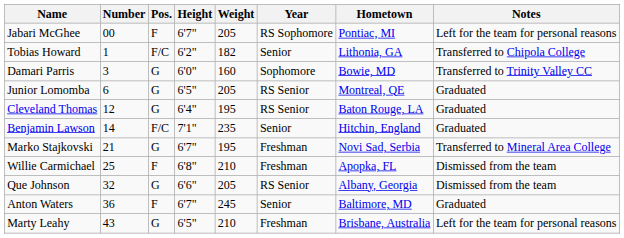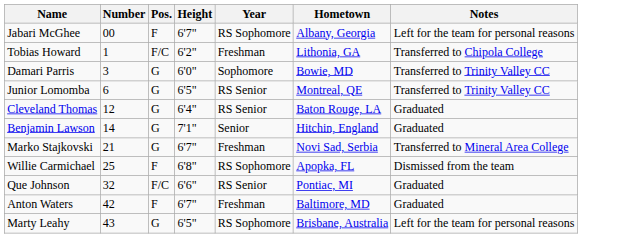 <table class="wikitable sortable" border="1">
 <tr>
 <th>Name</th>
 <th>Number</th>
 <th>Pos.</th>
 <th>Height</th>
-<th>Weight</th>
 <th>Year</th>
 <th>Hometown</th>
 <th class="unsortable">Notes</th>
 </tr>
 <tr>
 <td>Jabari McGhee</td>
 <td>00</td>
 <td>F</td>
 <td>6'7"</td>
-<td>205</td>
 <td>RS Sophomore</td>
-<td><a href='#'>Pontiac, MI</a></td>
+<td><a href='#'>Albany, Georgia</a></td>
 <td>Left for the team for personal reasons</td>
 </tr>
 <tr>
 <td>Tobias Howard</td>
 <td>1</td>
 <td>F/C</td>
 <td>6'2"</td>
-<td>182</td>
-<td>Senior</td>
+<td>Freshman</td>
 <td><a href='#'>Lithonia, GA</a></td>
 <td>Transferred to <a href='#'>Chipola College</a></td>
 </tr>
 <tr>
 <td>Damari Parris</td>
 <td>3</td>
 <td>G</td>
 <td>6'0"</td>
-<td>160</td>
 <td>Sophomore</td>
 <td><a href='#'>Bowie, MD</a></td>
 <td>Transferred to <a href='#'>Trinity Valley CC</a></td>
 </tr>
 <tr>
 <td>Junior Lomomba</td>
 <td>6</td>
 <td>G</td>
 <td>6'5"</td>
-<td>205</td>
 <td>RS Senior</td>
 <td><a href='#'>Montreal, QE</a></td>
-<td>Graduated</td>
+<td>Transferred to <a href='#'>Trinity Valley CC</a></td>
 </tr>
 <tr>
 <td><a href='#'>Cleveland Thomas</a></td>
 <td>12</td>
 <td>G</td>
 <td>6'4"</td>
-<td>195</td>
 <td>RS Senior</td>
 <td><a href='#'>Baton Rouge, LA</a></td>
 <td>Graduated</td>
 </tr>
 <tr>
 <td><a href='#'>Benjamin Lawson</a></td>
 <td>14</td>
-<td>F/C</td>
+<td>G</td>
 <td>7'1"</td>
-<td>235</td>
 <td>Senior</td>
 <td><a href='#'>Hitchin, England</a></td>
 <td>Graduated</td>
 </tr>
 <tr>
 <td>Marko Stajkovski</td>
 <td>21</td>
 <td>G</td>
 <td>6'7"</td>
-<td>195</td>
 <td>Freshman</td>
 <td><a href='#'>Novi Sad, Serbia</a></td>
 <td>Transferred to <a href='#'>Mineral Area College</a></td>
 </tr>
 <tr>
 <td>Willie Carmichael</td>
 <td>25</td>
 <td>F</td>
 <td>6'8"</td>
-<td>210</td>
-<td>Freshman</td>
+<td>RS Sophomore</td>
 <td><a href='#'>Apopka, FL</a></td>
 <td>Dismissed from the team</td>
 </tr>
 <tr>
 <td>Que Johnson</td>
 <td>32</td>
-<td>G</td>
+<td>F/C</td>
 <td>6'6"</td>
-<td>205</td>
 <td>RS Senior</td>
-<td><a href='#'>Albany, Georgia</a></td>
-<td>Dismissed from the team</td>
+<td><a href='#'>Pontiac, MI</a></td>
+<td>Graduated</td>
 </tr>
 <tr>
 <td>Anton Waters</td>
-<td>36</td>
+<td>42</td>
 <td>F</td>
 <td>6'7"</td>
-<td>245</td>
-<td>Senior</td>
+<td>Freshman</td>
 <td><a href='#'>Baltimore, MD</a></td>
 <td>Graduated</td>
 </tr>
 <tr>
 <td>Marty Leahy</td>
 <td>43</td>
 <td>G</td>
 <td>6'5"</td>
-<td>210</td>
-<td>Freshman</td>
+<td>RS Sophomore</td>
 <td><a href='#'>Brisbane, Australia</a></td>
 <td>Left for the team for personal reasons</td>
 </tr>
 </table>
